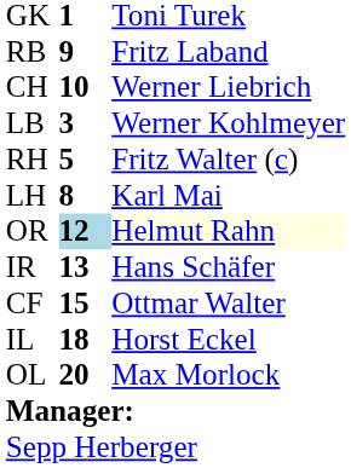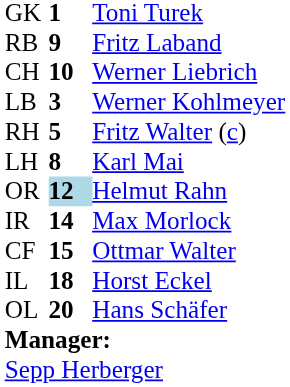 <table style="font-size:90%; margin:0.2em auto;" cellspacing="0" cellpadding="0">
 <tr>
 <th width="25"></th>
 <th width="25"></th>
 </tr>
 <tr>
 <td>GK</td>
 <td><strong>1</strong></td>
 <td><a href='#'>Toni Turek</a></td>
 </tr>
 <tr>
 <td>RB</td>
 <td><strong>9</strong></td>
 <td><a href='#'>Fritz Laband</a></td>
 </tr>
 <tr>
 <td>CH</td>
 <td><strong>10</strong></td>
 <td><a href='#'>Werner Liebrich</a></td>
 </tr>
 <tr>
 <td>LB</td>
 <td><strong>3</strong></td>
 <td><a href='#'>Werner Kohlmeyer</a></td>
 </tr>
 <tr>
 <td>RH</td>
 <td><strong>5</strong></td>
 <td><a href='#'>Fritz Walter</a> (<a href='#'>c</a>)</td>
 </tr>
 <tr>
 <td>LH</td>
 <td><strong>8</strong></td>
 <td><a href='#'>Karl Mai</a></td>
 </tr>
 <tr>
 <td>OR</td>
 <td style="background: lightblue;"><strong>12</strong></td>
-<td style="background: lightyellow;"><a href='#'>Helmut Rahn</a></td>
+<td><a href='#'>Helmut Rahn</a></td>
 </tr>
 <tr>
 <td>IR</td>
-<td><strong>13</strong></td>
-<td><a href='#'>Hans Schäfer</a></td>
+<td><strong>14</strong></td>
+<td><a href='#'>Max Morlock</a></td>
 </tr>
 <tr>
 <td>CF</td>
 <td><strong>15</strong></td>
 <td><a href='#'>Ottmar Walter</a></td>
 </tr>
 <tr>
 <td>IL</td>
 <td><strong>18</strong></td>
 <td><a href='#'>Horst Eckel</a></td>
 </tr>
 <tr>
 <td>OL</td>
 <td><strong>20</strong></td>
-<td><a href='#'>Max Morlock</a></td>
+<td><a href='#'>Hans Schäfer</a></td>
 </tr>
 <tr>
 <td colspan=3><strong>Manager:</strong></td>
 </tr>
 <tr>
 <td colspan=4> <a href='#'>Sepp Herberger</a></td>
 </tr>
 </table>
